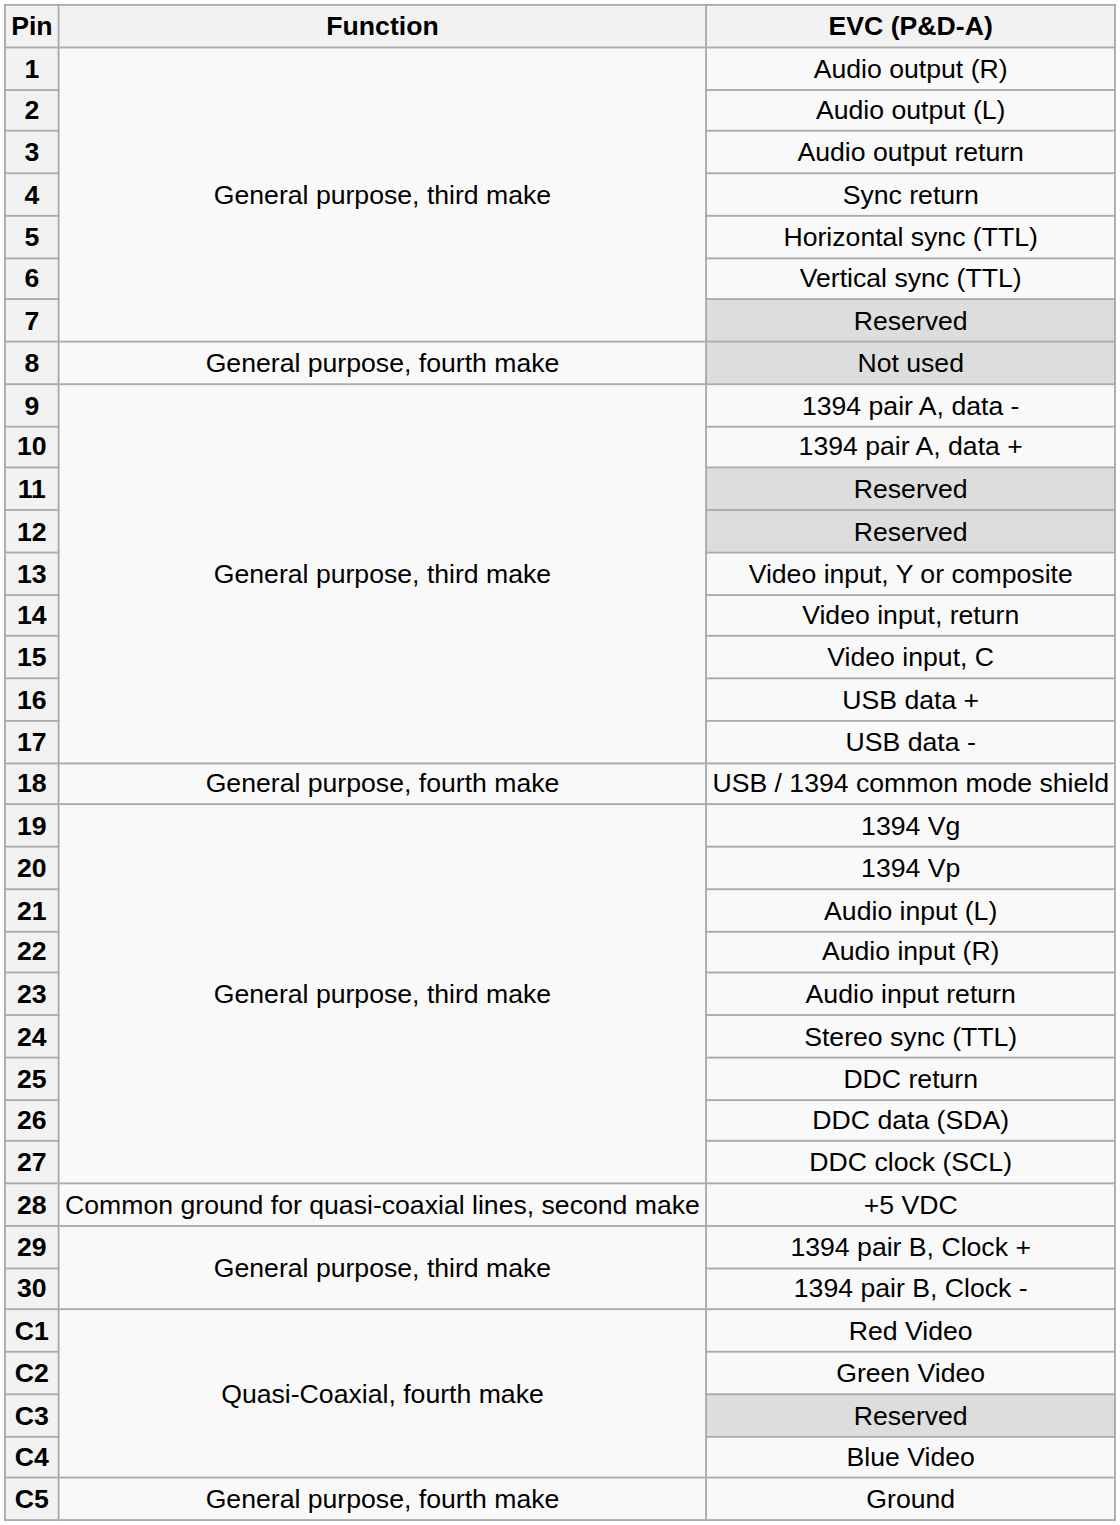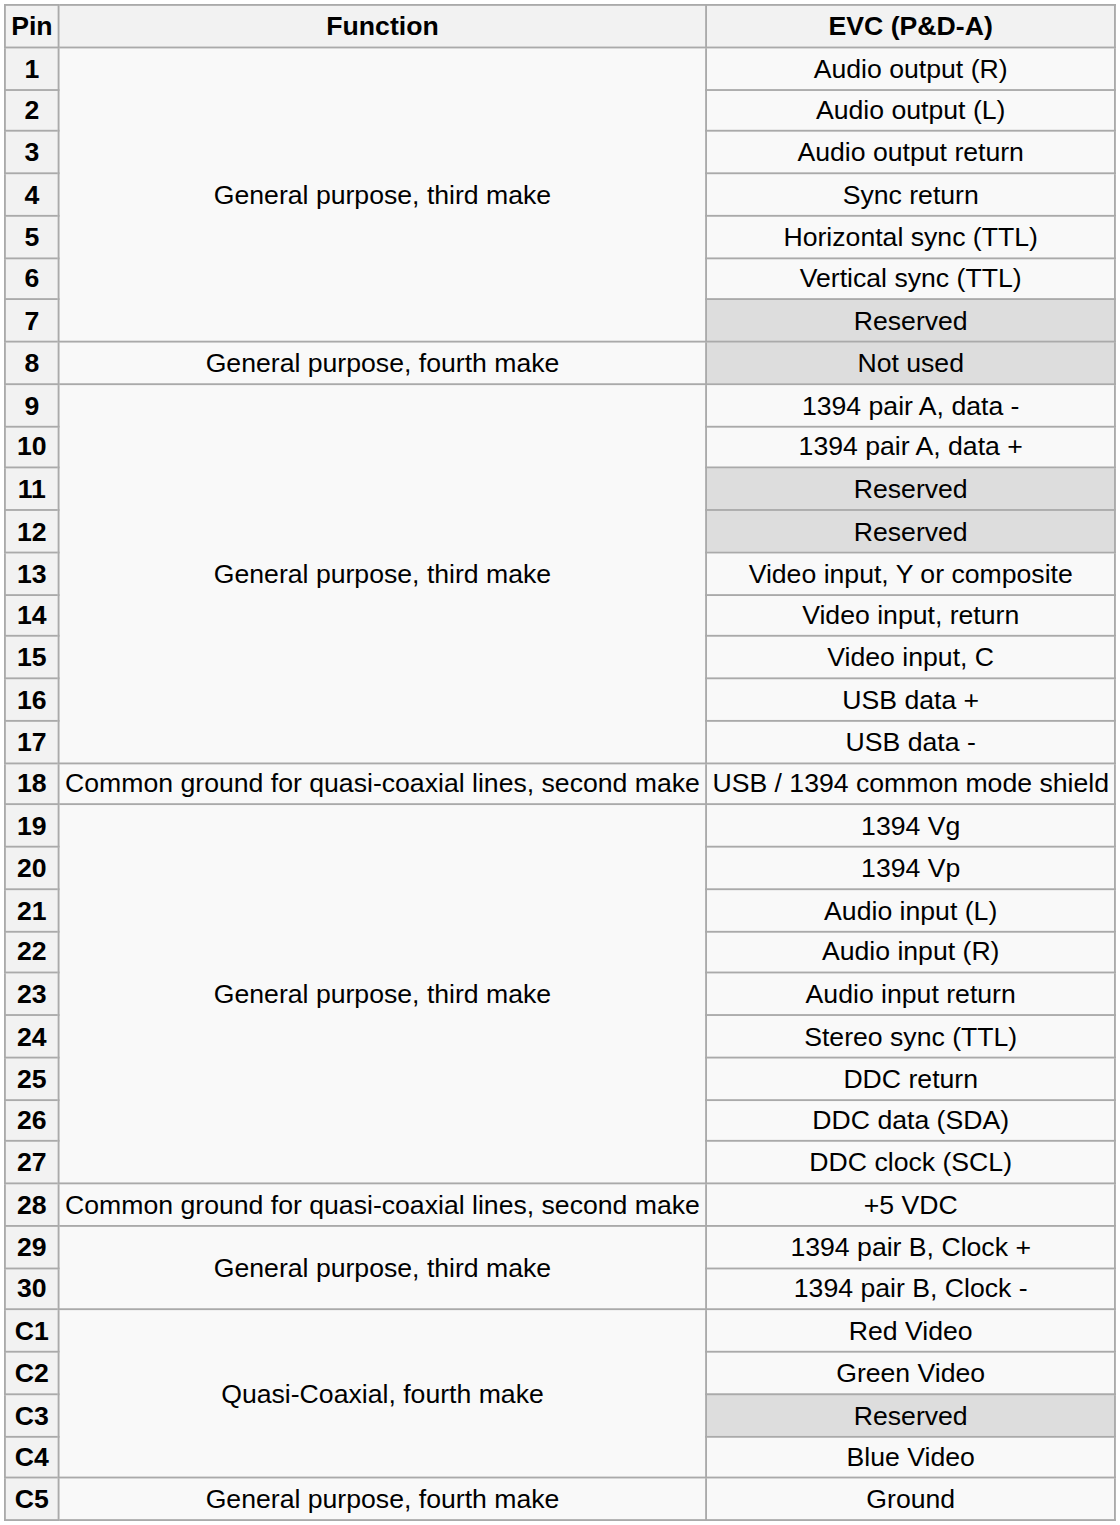 <table class=wikitable style="font-size:90%;text-align:center;">
 <tr>
 <th>Pin</th>
 <th>Function</th>
 <th>EVC (P&D-A)</th>
 </tr>
 <tr>
 <th>1</th>
 <td rowspan=7>General purpose, third make</td>
 <td>Audio output (R)</td>
 </tr>
 <tr>
 <th>2</th>
 <td>Audio output (L)</td>
 </tr>
 <tr>
 <th>3</th>
 <td>Audio output return</td>
 </tr>
 <tr>
 <th>4</th>
 <td>Sync return</td>
 </tr>
 <tr>
 <th>5</th>
 <td>Horizontal sync (TTL)</td>
 </tr>
 <tr>
 <th>6</th>
 <td>Vertical sync (TTL)</td>
 </tr>
 <tr>
 <th>7</th>
 <td style="background:#ddd;">Reserved</td>
 </tr>
 <tr>
 <th>8</th>
 <td>General purpose, fourth make</td>
 <td style="background:#ddd;">Not used</td>
 </tr>
 <tr>
 <th>9</th>
 <td rowspan=9>General purpose, third make</td>
 <td>1394 pair A, data -</td>
 </tr>
 <tr>
 <th>10</th>
 <td>1394 pair A, data +</td>
 </tr>
 <tr>
 <th>11</th>
 <td style="background:#ddd;">Reserved</td>
 </tr>
 <tr>
 <th>12</th>
 <td style="background:#ddd;">Reserved</td>
 </tr>
 <tr>
 <th>13</th>
 <td>Video input, Y or composite</td>
 </tr>
 <tr>
 <th>14</th>
 <td>Video input, return</td>
 </tr>
 <tr>
 <th>15</th>
 <td>Video input, C</td>
 </tr>
 <tr>
 <th>16</th>
 <td>USB data +</td>
 </tr>
 <tr>
 <th>17</th>
 <td>USB data -</td>
 </tr>
 <tr>
 <th>18</th>
-<td>General purpose, fourth make</td>
+<td>Common ground for quasi-coaxial lines, second make</td>
 <td>USB / 1394 common mode shield</td>
 </tr>
 <tr>
 <th>19</th>
 <td rowspan=9>General purpose, third make</td>
 <td>1394 Vg</td>
 </tr>
 <tr>
 <th>20</th>
 <td>1394 Vp</td>
 </tr>
 <tr>
 <th>21</th>
 <td>Audio input (L)</td>
 </tr>
 <tr>
 <th>22</th>
 <td>Audio input (R)</td>
 </tr>
 <tr>
 <th>23</th>
 <td>Audio input return</td>
 </tr>
 <tr>
 <th>24</th>
 <td>Stereo sync (TTL)</td>
 </tr>
 <tr>
 <th>25</th>
 <td>DDC return</td>
 </tr>
 <tr>
 <th>26</th>
 <td>DDC data (SDA)</td>
 </tr>
 <tr>
 <th>27</th>
 <td>DDC clock (SCL)</td>
 </tr>
 <tr>
 <th>28</th>
 <td>Common ground for quasi-coaxial lines, second make</td>
 <td>+5 VDC</td>
 </tr>
 <tr>
 <th>29</th>
 <td rowspan=2>General purpose, third make</td>
 <td>1394 pair B, Clock +</td>
 </tr>
 <tr>
 <th>30</th>
 <td>1394 pair B, Clock -</td>
 </tr>
 <tr>
 <th>C1</th>
 <td rowspan=4>Quasi-Coaxial, fourth make</td>
 <td>Red Video</td>
 </tr>
 <tr>
 <th>C2</th>
 <td>Green Video</td>
 </tr>
 <tr>
 <th>C3</th>
 <td style="background:#ddd;">Reserved</td>
 </tr>
 <tr>
 <th>C4</th>
 <td>Blue Video</td>
 </tr>
 <tr>
 <th>C5</th>
 <td>General purpose, fourth make</td>
 <td>Ground</td>
 </tr>
 </table>
